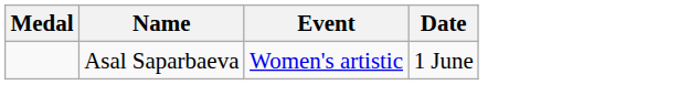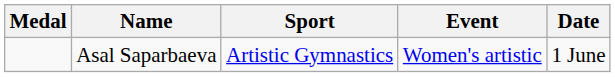 <table class="wikitable sortable">
 <tr>
 <th>Medal</th>
 <th>Name</th>
+<th>Sport</th>
 <th>Event</th>
 <th>Date</th>
 </tr>
 <tr>
 <td></td>
 <td>Asal Saparbaeva</td>
+<td><a href='#'>Artistic Gymnastics</a></td>
 <td><a href='#'>Women's artistic</a></td>
 <td>1 June</td>
 </tr>
 </table>
